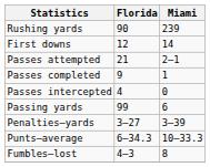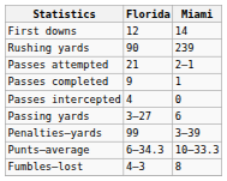 <table class="wikitable">
 <tr>
 <th>Statistics</th>
 <th>Florida</th>
 <th>Miami</th>
 </tr>
 <tr>
+<td>First downs</td>
+<td>12</td>
+<td>14</td>
+</tr>
+<tr>
 <td>Rushing yards</td>
 <td>90</td>
 <td>239</td>
-</tr>
-<tr>
-<td>First downs</td>
-<td>12</td>
-<td>14</td>
 </tr>
 <tr>
 <td>Passes attempted</td>
 <td>21</td>
 <td>2–1</td>
 </tr>
 <tr>
 <td>Passes completed</td>
 <td>9</td>
 <td>1</td>
 </tr>
 <tr>
 <td>Passes intercepted</td>
 <td>4</td>
 <td>0</td>
 </tr>
 <tr>
 <td>Passing yards</td>
-<td>99</td>
+<td>3–27</td>
 <td>6</td>
 </tr>
 <tr>
 <td>Penalties–yards</td>
-<td>3–27</td>
+<td>99</td>
 <td>3–39</td>
 </tr>
 <tr>
 <td>Punts–average</td>
 <td>6–34.3</td>
 <td>10–33.3</td>
 </tr>
 <tr>
 <td>Fumbles–lost</td>
 <td>4–3</td>
 <td>8</td>
 </tr>
 <tr>
 </tr>
 </table>
